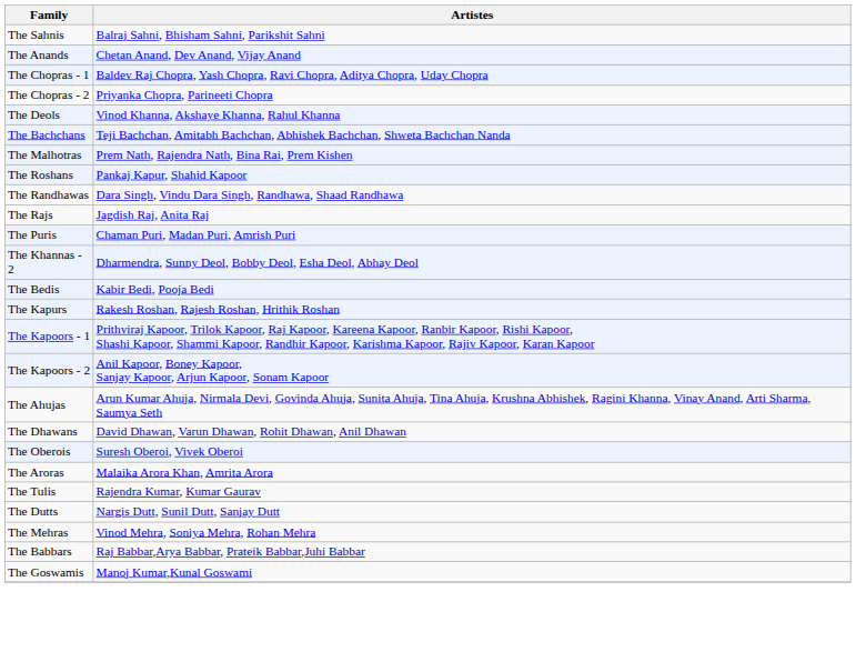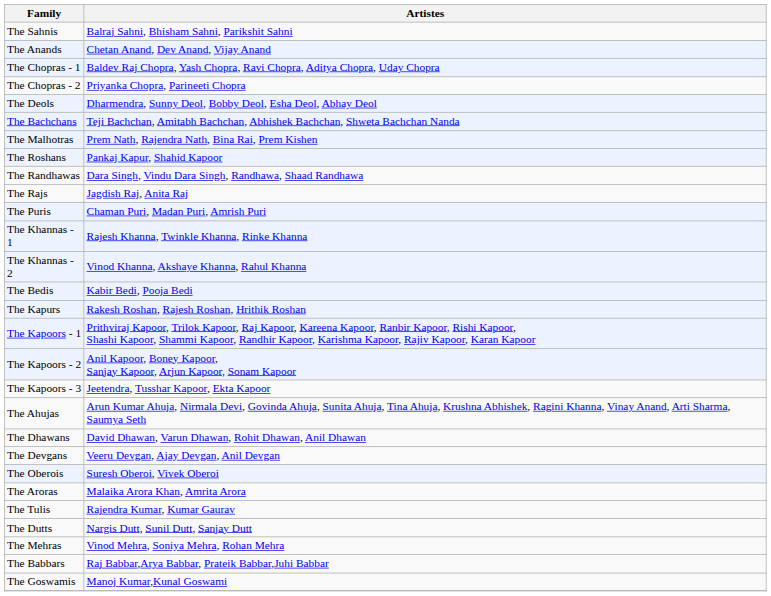 <table class="wikitable sortable" style="width:85%;">
 <tr>
 <th>Family</th>
 <th>Artistes</th>
 </tr>
 <tr>
 <td>The Sahnis</td>
 <td><a href='#'>Balraj Sahni</a>, <a href='#'>Bhisham Sahni</a>, <a href='#'>Parikshit Sahni</a></td>
 </tr>
 <tr style="background:#edf3fe;">
 <td>The Anands</td>
 <td><a href='#'>Chetan Anand</a>, <a href='#'>Dev Anand</a>, <a href='#'>Vijay Anand</a></td>
 </tr>
 <tr style="background:#edf3fe;">
 <td>The Chopras - 1</td>
 <td><a href='#'>Baldev Raj Chopra</a>, <a href='#'>Yash Chopra</a>, <a href='#'>Ravi Chopra</a>, <a href='#'>Aditya Chopra</a>, <a href='#'>Uday Chopra</a></td>
 </tr>
 <tr>
 <td>The Chopras - 2</td>
 <td><a href='#'>Priyanka Chopra</a>, <a href='#'>Parineeti Chopra</a></td>
 </tr>
 <tr style="background:#edf3fe;">
 <td>The Deols</td>
-<td><a href='#'>Vinod Khanna</a>, <a href='#'>Akshaye Khanna</a>, <a href='#'>Rahul Khanna</a></td>
+<td><a href='#'>Dharmendra</a>, <a href='#'>Sunny Deol</a>, <a href='#'>Bobby Deol</a>, <a href='#'>Esha Deol</a>, <a href='#'>Abhay Deol</a></td>
 </tr>
 <tr style="background:#edf3fe;">
 <td><a href='#'>The Bachchans</a></td>
 <td><a href='#'>Teji Bachchan</a>, <a href='#'>Amitabh Bachchan</a>, <a href='#'>Abhishek Bachchan</a>, <a href='#'>Shweta Bachchan Nanda</a></td>
 </tr>
 <tr style="background:#edf3fe;">
 <td>The Malhotras</td>
 <td><a href='#'>Prem Nath</a>, <a href='#'>Rajendra Nath</a>, <a href='#'>Bina Rai</a>, <a href='#'>Prem Kishen</a></td>
 </tr>
 <tr style="background:#edf3fe;">
 <td>The Roshans</td>
 <td><a href='#'>Pankaj Kapur</a>, <a href='#'>Shahid Kapoor</a></td>
 </tr>
 <tr>
 <td>The Randhawas</td>
 <td><a href='#'>Dara Singh</a>, <a href='#'>Vindu Dara Singh</a>, <a href='#'> Randhawa</a>, <a href='#'>Shaad Randhawa</a></td>
 </tr>
 <tr>
 <td>The Rajs</td>
 <td><a href='#'>Jagdish Raj</a>, <a href='#'>Anita Raj</a></td>
 </tr>
 <tr style="background:#edf3fe;">
 <td>The Puris</td>
 <td><a href='#'>Chaman Puri</a>, <a href='#'>Madan Puri</a>, <a href='#'>Amrish Puri</a></td>
 </tr>
 <tr style="background:#edf3fe;">
+<td>The Khannas - 1</td>
+<td><a href='#'>Rajesh Khanna</a>, <a href='#'>Twinkle Khanna</a>, <a href='#'>Rinke Khanna</a></td>
+</tr>
+<tr style="background:#edf3fe;">
 <td>The Khannas - 2</td>
-<td><a href='#'>Dharmendra</a>, <a href='#'>Sunny Deol</a>, <a href='#'>Bobby Deol</a>, <a href='#'>Esha Deol</a>, <a href='#'>Abhay Deol</a></td>
+<td><a href='#'>Vinod Khanna</a>, <a href='#'>Akshaye Khanna</a>, <a href='#'>Rahul Khanna</a></td>
 </tr>
 <tr style="background:#edf3fe;">
 <td>The Bedis</td>
 <td><a href='#'>Kabir Bedi</a>, <a href='#'>Pooja Bedi</a></td>
 </tr>
 <tr style="background:#edf3fe;">
 <td>The Kapurs</td>
 <td><a href='#'>Rakesh Roshan</a>, <a href='#'>Rajesh Roshan</a>, <a href='#'>Hrithik Roshan</a></td>
 </tr>
 <tr style="background:#edf3fe;">
 <td><a href='#'>The Kapoors</a> - 1</td>
 <td><a href='#'>Prithviraj Kapoor</a>, <a href='#'>Trilok Kapoor</a>, <a href='#'>Raj Kapoor</a>, <a href='#'>Kareena Kapoor</a>, <a href='#'>Ranbir Kapoor</a>, <a href='#'>Rishi Kapoor</a>,<br><a href='#'>Shashi Kapoor</a>, <a href='#'>Shammi Kapoor</a>, <a href='#'>Randhir Kapoor</a>, <a href='#'>Karishma Kapoor</a>, <a href='#'>Rajiv Kapoor</a>, <a href='#'>Karan Kapoor</a></td>
 </tr>
 <tr style="background:#edf3fe;">
 <td>The Kapoors - 2</td>
 <td><a href='#'>Anil Kapoor</a>, <a href='#'>Boney Kapoor</a>,<br><a href='#'>Sanjay Kapoor</a>, <a href='#'>Arjun Kapoor</a>, <a href='#'>Sonam Kapoor</a></td>
 </tr>
 <tr>
+<td>The Kapoors - 3</td>
+<td><a href='#'>Jeetendra</a>, <a href='#'>Tusshar Kapoor</a>, <a href='#'>Ekta Kapoor</a></td>
+</tr>
+<tr>
 <td>The Ahujas</td>
 <td><a href='#'>Arun Kumar Ahuja</a>, <a href='#'>Nirmala Devi</a>, <a href='#'>Govinda Ahuja</a>, <a href='#'>Sunita Ahuja</a>, <a href='#'>Tina Ahuja</a>, <a href='#'>Krushna Abhishek</a>, <a href='#'>Ragini Khanna</a>, <a href='#'>Vinay Anand</a>, <a href='#'>Arti Sharma</a>, <a href='#'>Saumya Seth</a></td>
 </tr>
 <tr>
 <td>The Dhawans</td>
 <td><a href='#'>David Dhawan</a>, <a href='#'>Varun Dhawan</a>, <a href='#'>Rohit Dhawan</a>, <a href='#'>Anil Dhawan</a></td>
+</tr>
+<tr>
+<td>The Devgans</td>
+<td><a href='#'>Veeru Devgan</a>, <a href='#'>Ajay Devgan</a>, <a href='#'>Anil Devgan</a></td>
 </tr>
 <tr style="background:#edf3fe;">
 <td>The Oberois</td>
 <td><a href='#'>Suresh Oberoi</a>, <a href='#'>Vivek Oberoi</a></td>
 </tr>
 <tr>
 <td>The Aroras</td>
 <td><a href='#'>Malaika Arora Khan</a>, <a href='#'>Amrita Arora</a></td>
 </tr>
 <tr>
 <td>The Tulis</td>
 <td><a href='#'>Rajendra Kumar</a>, <a href='#'>Kumar Gaurav</a></td>
 </tr>
 <tr>
 <td>The Dutts</td>
 <td><a href='#'>Nargis Dutt</a>, <a href='#'>Sunil Dutt</a>, <a href='#'>Sanjay Dutt</a></td>
 </tr>
 <tr>
 <td>The Mehras</td>
 <td><a href='#'>Vinod Mehra</a>, <a href='#'>Soniya Mehra</a>, <a href='#'>Rohan Mehra</a></td>
 </tr>
 <tr>
 <td>The Babbars</td>
 <td><a href='#'>Raj Babbar</a>,<a href='#'>Arya Babbar</a>, <a href='#'>Prateik Babbar</a>,<a href='#'>Juhi Babbar</a></td>
 </tr>
 <tr>
 <td>The Goswamis</td>
 <td><a href='#'>Manoj Kumar</a>,<a href='#'>Kunal Goswami</a></td>
 </tr>
 <tr>
 </tr>
 </table>
